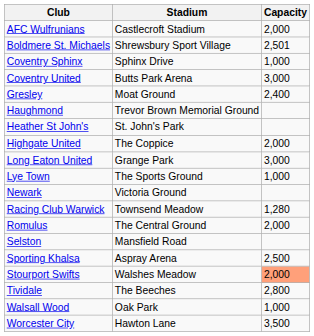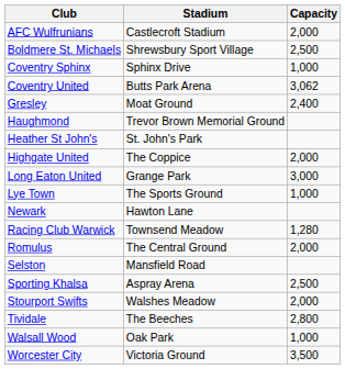 <table class="wikitable sortable" style="font-size:95%">
 <tr>
 <th>Club</th>
 <th>Stadium</th>
 <th>Capacity</th>
 </tr>
 <tr>
 <td><a href='#'>AFC Wulfrunians</a></td>
 <td>Castlecroft Stadium</td>
 <td>2,000</td>
 </tr>
 <tr>
 <td><a href='#'>Boldmere St. Michaels</a></td>
 <td>Shrewsbury Sport Village</td>
-<td>2,501</td>
+<td>2,500</td>
 </tr>
 <tr>
 <td><a href='#'>Coventry Sphinx</a></td>
 <td>Sphinx Drive</td>
 <td>1,000</td>
 </tr>
 <tr>
 <td><a href='#'>Coventry United</a></td>
 <td>Butts Park Arena</td>
-<td>3,000</td>
+<td>3,062</td>
 </tr>
 <tr>
 <td><a href='#'>Gresley</a></td>
 <td>Moat Ground</td>
 <td>2,400</td>
 </tr>
 <tr>
 <td><a href='#'>Haughmond</a></td>
 <td>Trevor Brown Memorial Ground</td>
 <td></td>
 </tr>
 <tr>
 <td><a href='#'>Heather St John's</a></td>
 <td>St. John's Park</td>
 <td></td>
 </tr>
 <tr>
 <td><a href='#'>Highgate United</a></td>
 <td>The Coppice</td>
 <td>2,000</td>
 </tr>
 <tr>
 <td><a href='#'>Long Eaton United</a></td>
 <td>Grange Park</td>
 <td>3,000</td>
 </tr>
 <tr>
 <td><a href='#'>Lye Town</a></td>
 <td>The Sports Ground</td>
 <td>1,000</td>
 </tr>
 <tr>
 <td><a href='#'>Newark</a></td>
-<td>Victoria Ground</td>
+<td>Hawton Lane</td>
 </tr>
 <tr>
 <td><a href='#'>Racing Club Warwick</a></td>
 <td>Townsend Meadow</td>
 <td>1,280</td>
 </tr>
 <tr>
 <td><a href='#'>Romulus</a></td>
 <td>The Central Ground</td>
 <td>2,000</td>
 </tr>
 <tr>
 <td><a href='#'>Selston</a></td>
 <td>Mansfield Road</td>
 </tr>
 <tr>
 <td><a href='#'>Sporting Khalsa</a></td>
 <td>Aspray Arena</td>
 <td>2,500</td>
 </tr>
 <tr>
 <td><a href='#'>Stourport Swifts</a></td>
 <td>Walshes Meadow</td>
-<td style="background: lightsalmon;">2,000</td>
+<td>2,000</td>
 </tr>
 <tr>
 <td><a href='#'>Tividale</a></td>
 <td>The Beeches</td>
 <td>2,800</td>
 </tr>
 <tr>
 <td><a href='#'>Walsall Wood</a></td>
 <td>Oak Park</td>
 <td>1,000</td>
 </tr>
 <tr>
 <td><a href='#'>Worcester City</a></td>
-<td>Hawton Lane</td>
+<td>Victoria Ground</td>
 <td>3,500</td>
 </tr>
 </table>
